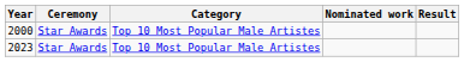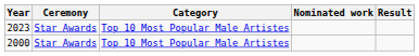 <table class="wikitable sortable">
 <tr>
 <th>Year</th>
 <th>Ceremony</th>
 <th>Category</th>
 <th>Nominated work</th>
 <th>Result</th>
 </tr>
 <tr>
+<td>2023</td>
+<td><a href='#'>Star Awards</a></td>
+<td><a href='#'>Top 10 Most Popular Male Artistes</a></td>
+<td></td>
+<td></td>
+</tr>
+<tr>
 <td>2000</td>
 <td><a href='#'>Star Awards</a></td>
 <td><a href='#'>Top 10 Most Popular Male Artistes</a></td>
 <td></td>
 <td></td>
 </tr>
-<tr>
-<td>2023</td>
-<td><a href='#'>Star Awards</a></td>
-<td><a href='#'>Top 10 Most Popular Male Artistes</a></td>
-<td></td>
-<td></td>
-</tr>
 </table>
